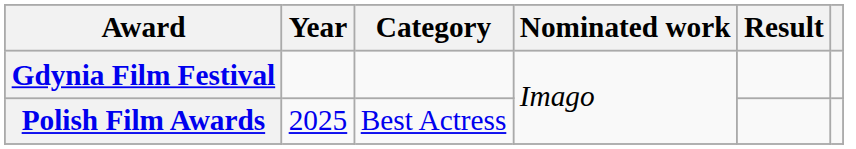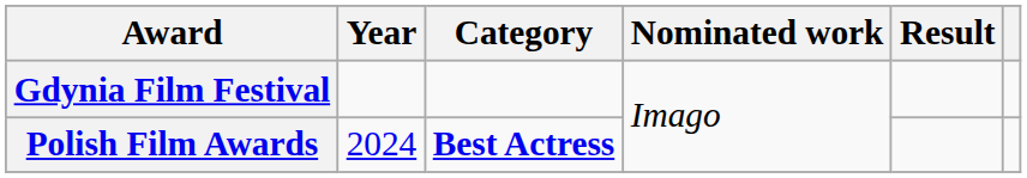 <table class="wikitable plainrowheaders sortable">
 <tr>
 <th>Award</th>
 <th>Year</th>
 <th>Category</th>
 <th>Nominated work</th>
 <th>Result</th>
 <th class="unsortable"></th>
 </tr>
 <tr>
 <th scope="row"><a href='#'>Gdynia Film Festival</a></th>
 <td></td>
 <td></td>
 <td rowspan="2"><em>Imago</em></td>
 <td></td>
 <td></td>
 </tr>
 <tr>
 <th scope="row"><a href='#'>Polish Film Awards</a></th>
-<td><a href='#'>2025</a></td>
-<td><a href='#'>Best Actress</a></td>
+<td><a href='#'>2024</a></td>
+<td><strong><a href='#'>Best Actress</a></strong></td>
 <td></td>
 <td></td>
 </tr>
 </table>
